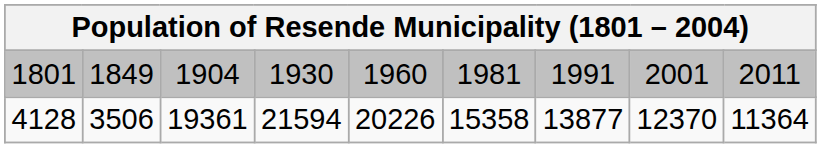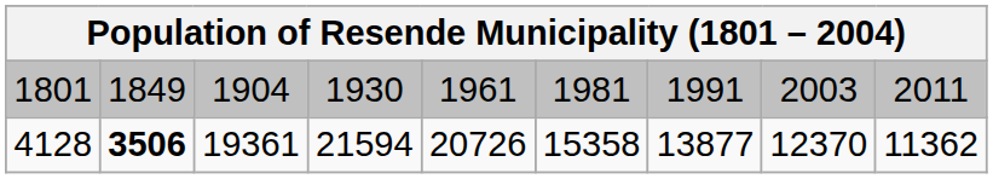 <table class="wikitable" style="text-align:center;">
 <tr>
 <th colspan="9">Population of Resende Municipality (1801 – 2004)</th>
 </tr>
 <tr bgcolor="#C0C0C0">
 <td align="center">1801</td>
 <td align="center">1849</td>
 <td align="center">1904</td>
 <td align="center">1930</td>
-<td align="center">1960</td>
+<td align="center">1961</td>
 <td align="center">1981</td>
 <td align="center">1991</td>
-<td align="center">2001</td>
+<td align="center">2003</td>
 <td align="center">2011</td>
 </tr>
 <tr>
 <td align="center">4128</td>
-<td align="center">3506</td>
+<td align="center"><strong>3506</strong></td>
 <td align="center">19361</td>
 <td align="center">21594</td>
-<td align="center">20226</td>
+<td align="center">20726</td>
 <td align="center">15358</td>
 <td align="center">13877</td>
 <td align="center">12370</td>
-<td align="center">11364</td>
+<td align="center">11362</td>
 </tr>
 </table>
